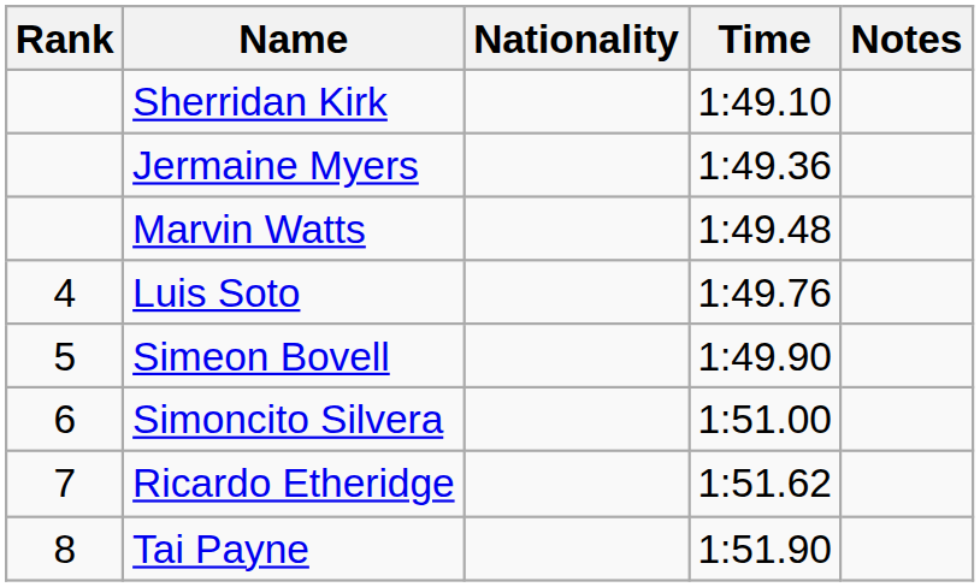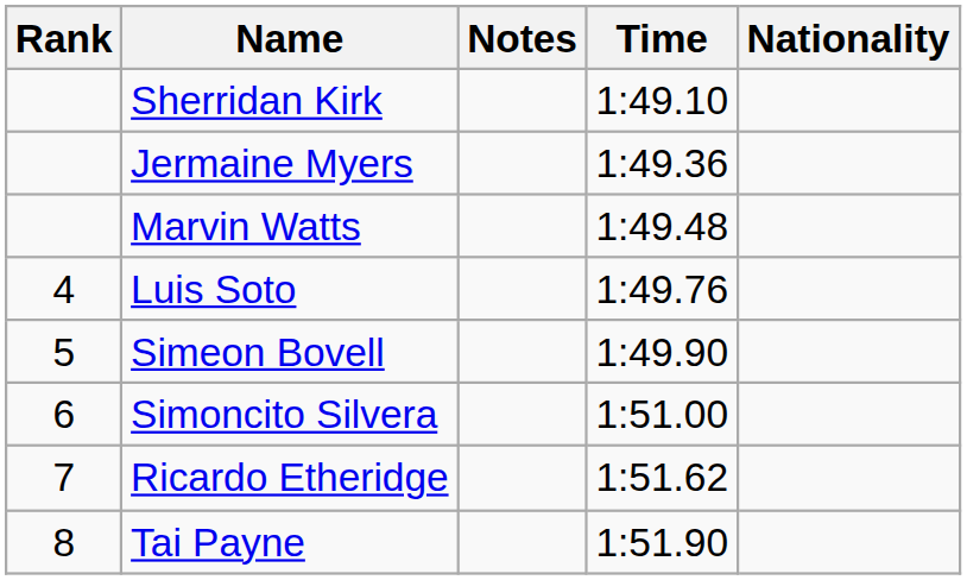 <table class="wikitable sortable" style="text-align:center;font-size:95%">
 <tr>
 <th>Rank</th>
 <th>Name</th>
+<th>Notes</th>
+<th>Time</th>
 <th>Nationality</th>
-<th>Time</th>
-<th>Notes</th>
 </tr>
 <tr>
 <td></td>
 <td align=left><a href='#'>Sherridan Kirk</a></td>
+<td></td>
+<td>1:49.10</td>
 <td align=left></td>
-<td>1:49.10</td>
-<td></td>
 </tr>
 <tr>
 <td></td>
 <td align=left><a href='#'>Jermaine Myers</a></td>
+<td></td>
+<td>1:49.36</td>
 <td align=left></td>
-<td>1:49.36</td>
-<td></td>
 </tr>
 <tr>
 <td></td>
 <td align=left><a href='#'>Marvin Watts</a></td>
+<td></td>
+<td>1:49.48</td>
 <td align=left></td>
-<td>1:49.48</td>
-<td></td>
 </tr>
 <tr>
 <td>4</td>
 <td align=left><a href='#'>Luis Soto</a></td>
+<td></td>
+<td>1:49.76</td>
 <td align=left></td>
-<td>1:49.76</td>
-<td></td>
 </tr>
 <tr>
 <td>5</td>
 <td align=left><a href='#'>Simeon Bovell</a></td>
+<td></td>
+<td>1:49.90</td>
 <td align=left></td>
-<td>1:49.90</td>
-<td></td>
 </tr>
 <tr>
 <td>6</td>
 <td align=left><a href='#'>Simoncito Silvera</a></td>
+<td></td>
+<td>1:51.00</td>
 <td align=left></td>
-<td>1:51.00</td>
-<td></td>
 </tr>
 <tr>
 <td>7</td>
 <td align=left><a href='#'>Ricardo Etheridge</a></td>
+<td></td>
+<td>1:51.62</td>
 <td align=left></td>
-<td>1:51.62</td>
-<td></td>
 </tr>
 <tr>
 <td>8</td>
 <td align=left><a href='#'>Tai Payne</a></td>
+<td></td>
+<td>1:51.90</td>
 <td align=left></td>
-<td>1:51.90</td>
-<td></td>
 </tr>
 </table>
